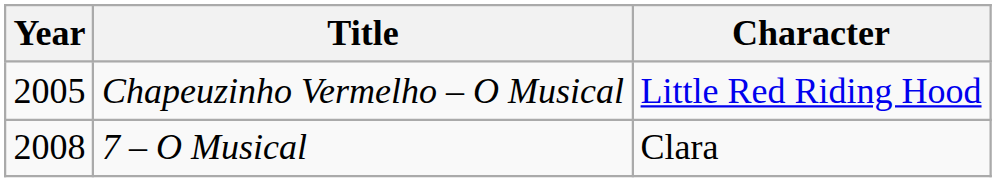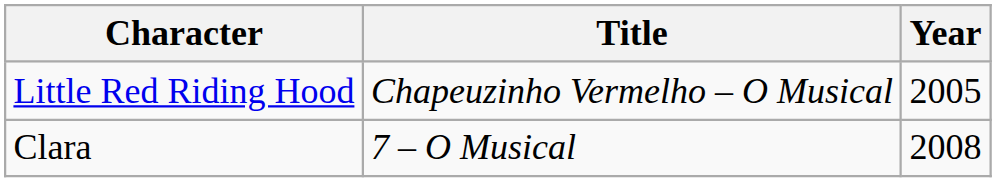 <table class="wikitable">
 <tr>
+<th>Character</th>
+<th>Title</th>
 <th>Year</th>
-<th>Title</th>
-<th>Character</th>
 </tr>
 <tr>
+<td><a href='#'>Little Red Riding Hood</a></td>
+<td><em>Chapeuzinho Vermelho – O Musical</em></td>
 <td>2005</td>
-<td><em>Chapeuzinho Vermelho – O Musical</em></td>
-<td><a href='#'>Little Red Riding Hood</a></td>
 </tr>
 <tr>
+<td>Clara</td>
+<td><em>7 – O Musical</em></td>
 <td>2008</td>
-<td><em>7 – O Musical</em></td>
-<td>Clara</td>
 </tr>
 </table>
